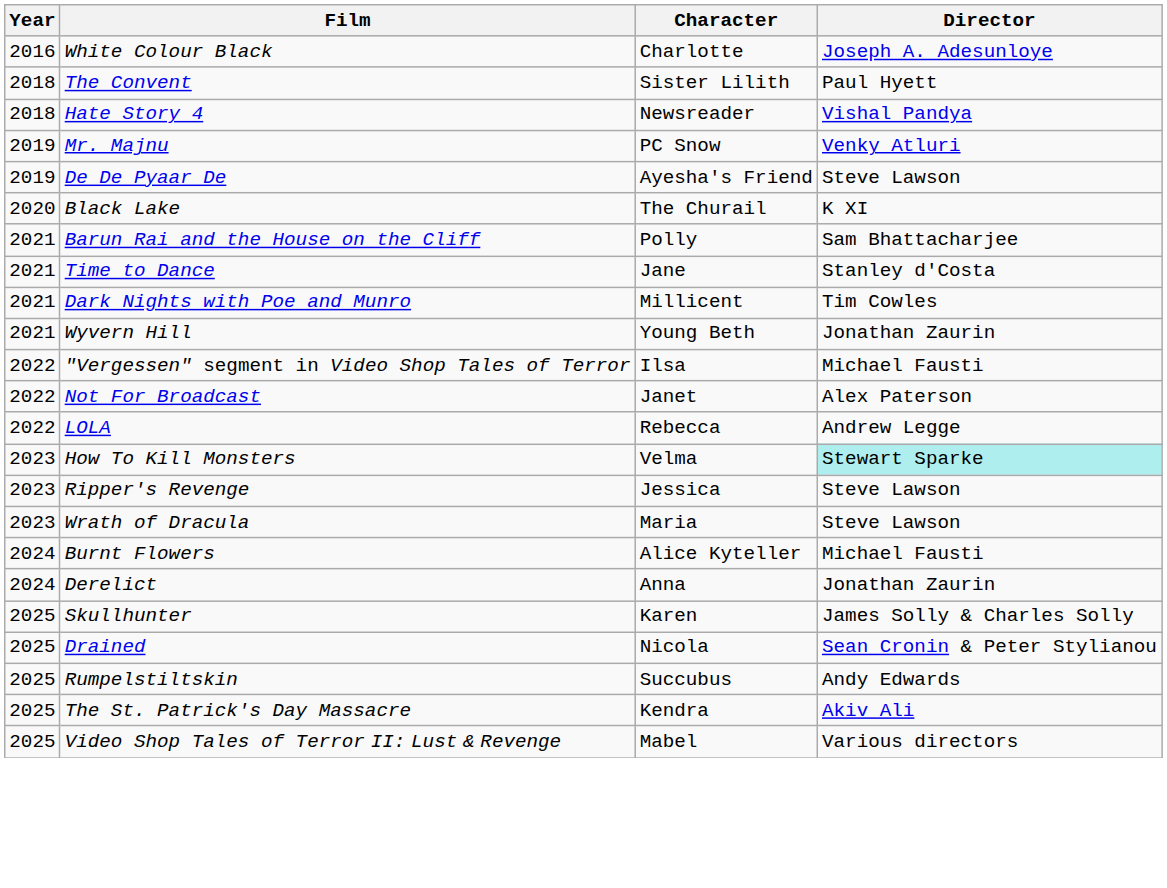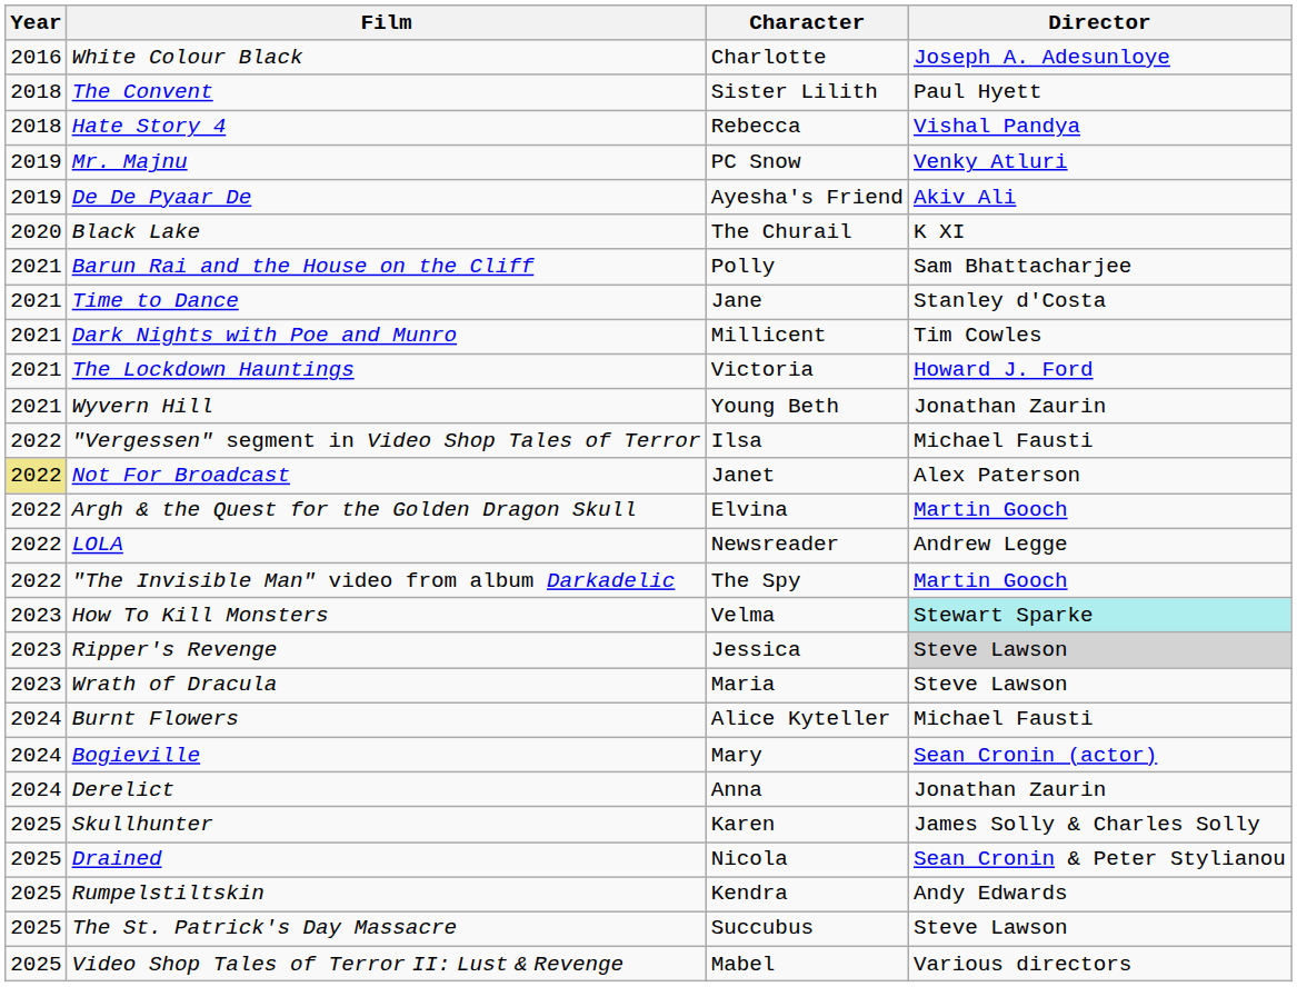 <table class="wikitable">
 <tr>
 <th>Year</th>
 <th>Film</th>
 <th>Character</th>
 <th>Director</th>
 </tr>
 <tr>
 <td>2016</td>
 <td><em>White Colour Black</em></td>
 <td>Charlotte</td>
 <td><a href='#'>Joseph A. Adesunloye</a></td>
 </tr>
 <tr>
 <td>2018</td>
 <td><a href='#'><em>The Convent</em></a></td>
 <td>Sister Lilith</td>
 <td>Paul Hyett</td>
 </tr>
 <tr>
 <td>2018</td>
 <td><em><a href='#'>Hate Story 4</a></em></td>
-<td>Newsreader</td>
+<td>Rebecca</td>
 <td><a href='#'>Vishal Pandya</a></td>
 </tr>
 <tr>
 <td>2019</td>
 <td><em><a href='#'>Mr. Majnu</a></em></td>
 <td>PC Snow</td>
 <td><a href='#'>Venky Atluri</a></td>
 </tr>
 <tr>
 <td>2019</td>
 <td><em><a href='#'>De De Pyaar De</a></em></td>
 <td>Ayesha's Friend</td>
-<td>Steve Lawson</td>
+<td><a href='#'>Akiv Ali</a></td>
 </tr>
 <tr>
 <td>2020</td>
 <td><em>Black Lake</em></td>
 <td>The Churail</td>
 <td>K XI</td>
 </tr>
 <tr>
 <td>2021</td>
 <td><em><a href='#'>Barun Rai and the House on the Cliff</a></em></td>
 <td>Polly</td>
 <td>Sam Bhattacharjee</td>
 </tr>
 <tr>
 <td>2021</td>
 <td><em><a href='#'>Time to Dance</a></em></td>
 <td>Jane</td>
 <td>Stanley d'Costa</td>
 </tr>
 <tr>
 <td>2021</td>
 <td><em><a href='#'>Dark Nights with Poe and Munro</a></em></td>
 <td>Millicent</td>
 <td>Tim Cowles</td>
 </tr>
 <tr>
 <td>2021</td>
+<td><em><a href='#'>The Lockdown Hauntings</a></em></td>
+<td>Victoria</td>
+<td><a href='#'>Howard J. Ford</a></td>
+</tr>
+<tr>
+<td>2021</td>
 <td><em>Wyvern Hill</em></td>
 <td>Young Beth</td>
 <td>Jonathan Zaurin</td>
 </tr>
 <tr>
 <td>2022</td>
 <td><em>"Vergessen"</em> segment in <em>Video Shop Tales of Terror</em></td>
 <td>Ilsa</td>
 <td>Michael Fausti</td>
 </tr>
 <tr>
-<td>2022</td>
+<td style="background: khaki;">2022</td>
 <td><em><a href='#'>Not For Broadcast</a></em></td>
 <td>Janet</td>
 <td>Alex Paterson</td>
 </tr>
 <tr>
 <td>2022</td>
+<td><em>Argh & the Quest for the Golden Dragon Skull</em></td>
+<td>Elvina</td>
+<td><a href='#'>Martin Gooch</a></td>
+</tr>
+<tr>
+<td>2022</td>
 <td><em><a href='#'>LOLA</a></em></td>
-<td>Rebecca</td>
+<td>Newsreader</td>
 <td>Andrew Legge</td>
+</tr>
+<tr>
+<td>2022</td>
+<td><em>"The Invisible Man"</em> video from album <em><a href='#'>Darkadelic</a></em></td>
+<td>The Spy</td>
+<td><a href='#'>Martin Gooch</a></td>
 </tr>
 <tr>
 <td>2023</td>
 <td><em>How To Kill Monsters</em></td>
 <td>Velma</td>
 <td style="background: paleturquoise;">Stewart Sparke</td>
 </tr>
 <tr>
 <td>2023</td>
 <td><em>Ripper's Revenge</em></td>
 <td>Jessica</td>
-<td>Steve Lawson</td>
+<td style="background: lightgrey;">Steve Lawson</td>
 </tr>
 <tr>
 <td>2023</td>
 <td><em>Wrath of Dracula</em></td>
 <td>Maria</td>
 <td>Steve Lawson</td>
 </tr>
 <tr>
 <td>2024</td>
 <td><em>Burnt Flowers</em></td>
 <td>Alice Kyteller</td>
 <td>Michael Fausti</td>
+</tr>
+<tr>
+<td>2024</td>
+<td><em><a href='#'>Bogieville</a></em></td>
+<td>Mary</td>
+<td><a href='#'>Sean Cronin (actor)</a></td>
 </tr>
 <tr>
 <td>2024</td>
 <td><em>Derelict</em></td>
 <td>Anna</td>
 <td>Jonathan Zaurin</td>
 </tr>
 <tr>
 <td>2025</td>
 <td><em>Skullhunter</em></td>
 <td>Karen</td>
 <td>James Solly & Charles Solly</td>
 </tr>
 <tr>
 <td>2025</td>
 <td><em><a href='#'>Drained</a></em></td>
 <td>Nicola</td>
 <td><a href='#'>Sean Cronin</a> & Peter Stylianou</td>
 </tr>
 <tr>
 <td>2025</td>
 <td><em>Rumpelstiltskin</em></td>
-<td>Succubus</td>
+<td>Kendra</td>
 <td>Andy Edwards</td>
 </tr>
 <tr>
 <td>2025</td>
 <td><em>The St. Patrick's Day Massacre</em></td>
-<td>Kendra</td>
-<td><a href='#'>Akiv Ali</a></td>
+<td>Succubus</td>
+<td>Steve Lawson</td>
 </tr>
 <tr>
 <td>2025</td>
 <td><em>Video Shop Tales of Terror II: Lust & Revenge</em></td>
 <td>Mabel</td>
 <td>Various directors</td>
 </tr>
 </table>
